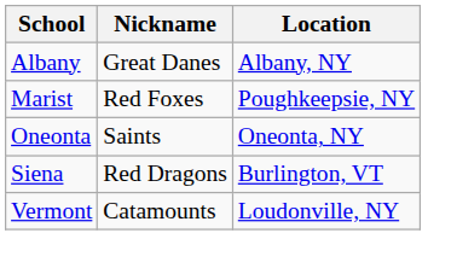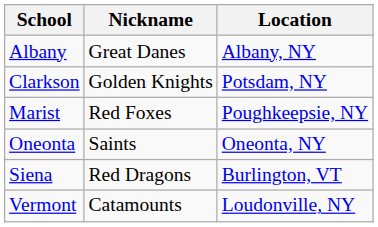 <table class="wikitable sortable">
 <tr>
 <th>School</th>
 <th>Nickname</th>
 <th>Location</th>
 </tr>
 <tr>
 <td><a href='#'>Albany</a></td>
 <td>Great Danes</td>
 <td><a href='#'>Albany, NY</a></td>
+</tr>
+<tr>
+<td><a href='#'>Clarkson</a></td>
+<td>Golden Knights</td>
+<td><a href='#'>Potsdam, NY</a></td>
 </tr>
 <tr>
 <td><a href='#'>Marist</a></td>
 <td>Red Foxes</td>
 <td><a href='#'>Poughkeepsie, NY</a></td>
 </tr>
 <tr>
 <td><a href='#'>Oneonta</a></td>
 <td>Saints</td>
 <td><a href='#'>Oneonta, NY</a></td>
 </tr>
 <tr>
 <td><a href='#'>Siena</a></td>
 <td>Red Dragons</td>
 <td><a href='#'>Burlington, VT</a></td>
 </tr>
 <tr>
 <td><a href='#'>Vermont</a></td>
 <td>Catamounts</td>
 <td><a href='#'>Loudonville, NY</a></td>
 </tr>
 </table>
